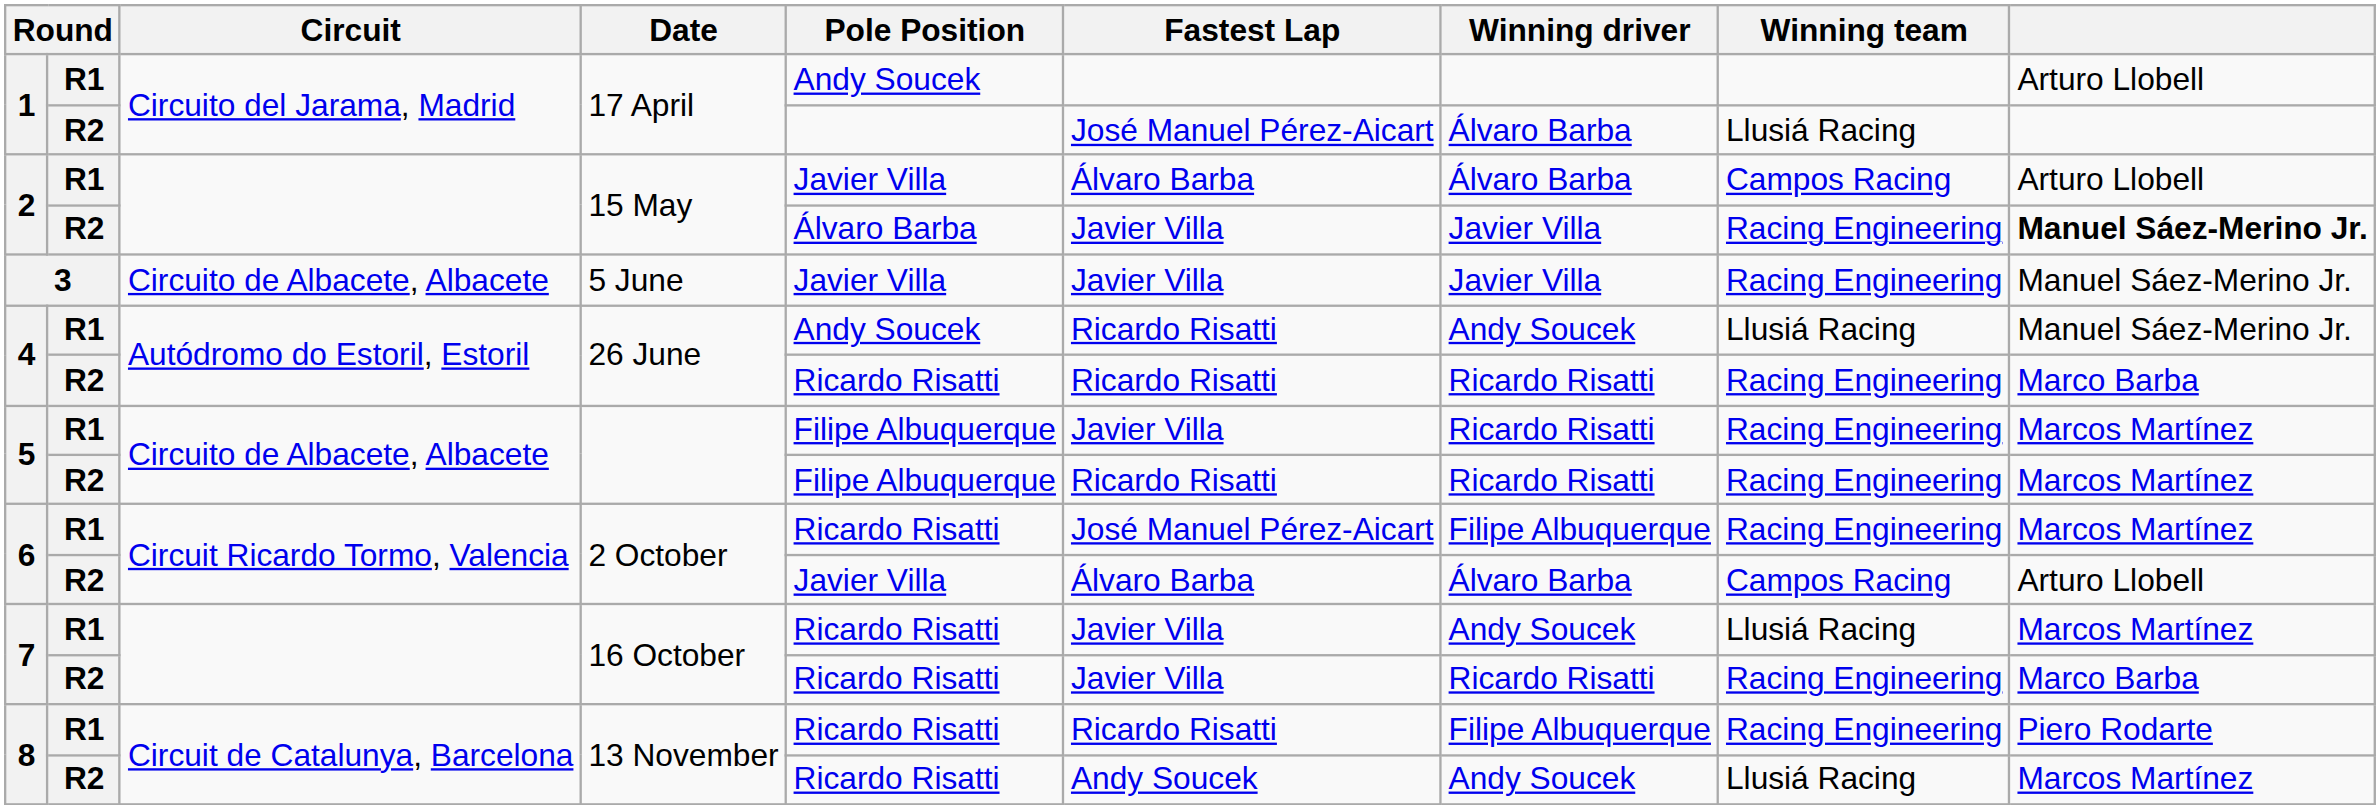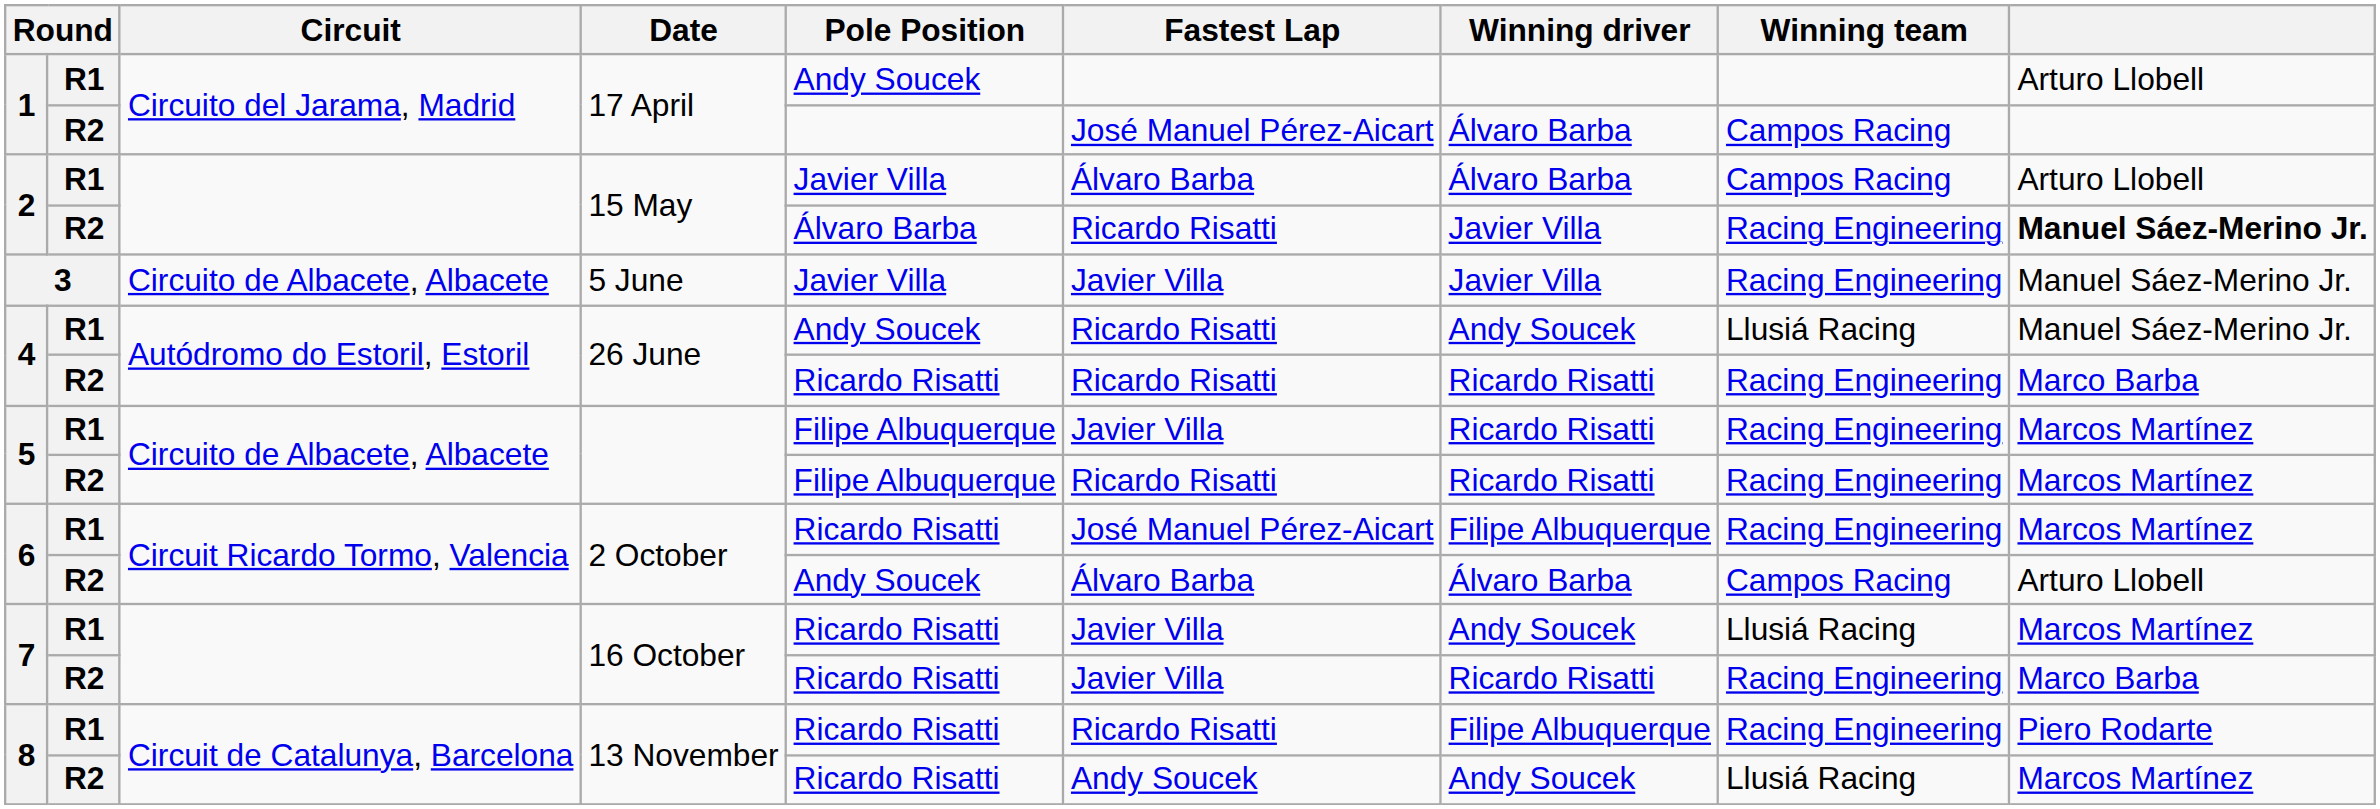 <table class="wikitable" style="font-size: 85%;">
 <tr>
 <th colspan=2>Round</th>
 <th>Circuit</th>
 <th>Date</th>
 <th>Pole Position</th>
 <th>Fastest Lap</th>
 <th>Winning driver</th>
 <th>Winning team</th>
 <th></th>
 </tr>
 <tr>
 <th rowspan=2>1</th>
 <th>R1</th>
 <td rowspan=2> <a href='#'>Circuito del Jarama</a>, <a href='#'>Madrid</a></td>
 <td rowspan=2>17 April</td>
 <td> <a href='#'>Andy Soucek</a></td>
 <td></td>
 <td></td>
 <td></td>
 <td> Arturo Llobell</td>
 </tr>
 <tr>
 <th>R2</th>
 <td></td>
 <td> <a href='#'>José Manuel Pérez-Aicart</a></td>
 <td> <a href='#'>Álvaro Barba</a></td>
-<td>Llusiá Racing</td>
+<td><a href='#'>Campos Racing</a></td>
 <td></td>
 </tr>
 <tr>
 <th rowspan=2>2</th>
 <th>R1</th>
 <td rowspan=2></td>
 <td rowspan=2>15 May</td>
 <td> <a href='#'>Javier Villa</a></td>
 <td> <a href='#'>Álvaro Barba</a></td>
 <td> <a href='#'>Álvaro Barba</a></td>
 <td><a href='#'>Campos Racing</a></td>
 <td> Arturo Llobell</td>
 </tr>
 <tr>
 <th>R2</th>
 <td> <a href='#'>Álvaro Barba</a></td>
-<td> <a href='#'>Javier Villa</a></td>
+<td> <a href='#'>Ricardo Risatti</a></td>
 <td> <a href='#'>Javier Villa</a></td>
 <td><a href='#'>Racing Engineering</a></td>
 <td><strong> Manuel Sáez-Merino Jr.</strong></td>
 </tr>
 <tr>
 <th colspan=2>3</th>
 <td> <a href='#'>Circuito de Albacete</a>, <a href='#'>Albacete</a></td>
 <td>5 June</td>
 <td> <a href='#'>Javier Villa</a></td>
 <td> <a href='#'>Javier Villa</a></td>
 <td> <a href='#'>Javier Villa</a></td>
 <td><a href='#'>Racing Engineering</a></td>
 <td> Manuel Sáez-Merino Jr.</td>
 </tr>
 <tr>
 <th rowspan=2>4</th>
 <th>R1</th>
 <td rowspan=2> <a href='#'>Autódromo do Estoril</a>, <a href='#'>Estoril</a></td>
 <td rowspan=2>26 June</td>
 <td> <a href='#'>Andy Soucek</a></td>
 <td> <a href='#'>Ricardo Risatti</a></td>
 <td> <a href='#'>Andy Soucek</a></td>
 <td>Llusiá Racing</td>
 <td> Manuel Sáez-Merino Jr.</td>
 </tr>
 <tr>
 <th>R2</th>
 <td> <a href='#'>Ricardo Risatti</a></td>
 <td> <a href='#'>Ricardo Risatti</a></td>
 <td> <a href='#'>Ricardo Risatti</a></td>
 <td><a href='#'>Racing Engineering</a></td>
 <td> <a href='#'>Marco Barba</a></td>
 </tr>
 <tr>
 <th rowspan=2>5</th>
 <th>R1</th>
 <td rowspan=2> <a href='#'>Circuito de Albacete</a>, <a href='#'>Albacete</a></td>
 <td rowspan=2></td>
 <td> <a href='#'>Filipe Albuquerque</a></td>
 <td> <a href='#'>Javier Villa</a></td>
 <td> <a href='#'>Ricardo Risatti</a></td>
 <td><a href='#'>Racing Engineering</a></td>
 <td> <a href='#'>Marcos Martínez</a></td>
 </tr>
 <tr>
 <th>R2</th>
 <td> <a href='#'>Filipe Albuquerque</a></td>
 <td> <a href='#'>Ricardo Risatti</a></td>
 <td> <a href='#'>Ricardo Risatti</a></td>
 <td><a href='#'>Racing Engineering</a></td>
 <td> <a href='#'>Marcos Martínez</a></td>
 </tr>
 <tr>
 <th rowspan=2>6</th>
 <th>R1</th>
 <td rowspan=2> <a href='#'>Circuit Ricardo Tormo</a>, <a href='#'>Valencia</a></td>
 <td rowspan=2>2 October</td>
 <td> <a href='#'>Ricardo Risatti</a></td>
 <td> <a href='#'>José Manuel Pérez-Aicart</a></td>
 <td> <a href='#'>Filipe Albuquerque</a></td>
 <td><a href='#'>Racing Engineering</a></td>
 <td> <a href='#'>Marcos Martínez</a></td>
 </tr>
 <tr>
 <th>R2</th>
-<td> <a href='#'>Javier Villa</a></td>
+<td> <a href='#'>Andy Soucek</a></td>
 <td> <a href='#'>Álvaro Barba</a></td>
 <td> <a href='#'>Álvaro Barba</a></td>
 <td><a href='#'>Campos Racing</a></td>
 <td> Arturo Llobell</td>
 </tr>
 <tr>
 <th rowspan=2>7</th>
 <th>R1</th>
 <td rowspan=2></td>
 <td rowspan=2>16 October</td>
 <td> <a href='#'>Ricardo Risatti</a></td>
 <td> <a href='#'>Javier Villa</a></td>
 <td> <a href='#'>Andy Soucek</a></td>
 <td>Llusiá Racing</td>
 <td> <a href='#'>Marcos Martínez</a></td>
 </tr>
 <tr>
 <th>R2</th>
 <td> <a href='#'>Ricardo Risatti</a></td>
 <td> <a href='#'>Javier Villa</a></td>
 <td> <a href='#'>Ricardo Risatti</a></td>
 <td><a href='#'>Racing Engineering</a></td>
 <td> <a href='#'>Marco Barba</a></td>
 </tr>
 <tr>
 <th rowspan=2>8</th>
 <th>R1</th>
 <td rowspan=2> <a href='#'>Circuit de Catalunya</a>, <a href='#'>Barcelona</a></td>
 <td rowspan=2>13 November</td>
 <td> <a href='#'>Ricardo Risatti</a></td>
 <td> <a href='#'>Ricardo Risatti</a></td>
 <td> <a href='#'>Filipe Albuquerque</a></td>
 <td><a href='#'>Racing Engineering</a></td>
 <td> <a href='#'>Piero Rodarte</a></td>
 </tr>
 <tr>
 <th>R2</th>
 <td> <a href='#'>Ricardo Risatti</a></td>
 <td> <a href='#'>Andy Soucek</a></td>
 <td> <a href='#'>Andy Soucek</a></td>
 <td>Llusiá Racing</td>
 <td> <a href='#'>Marcos Martínez</a></td>
 </tr>
 </table>
